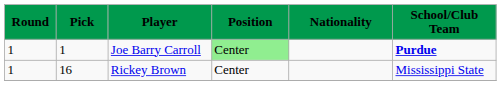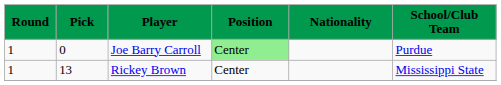 <table class="wikitable sortable sortable">
 <tr>
 <th style="background:#00994D;" width="10%">Round</th>
 <th style="background:#00994D;" width="10%">Pick</th>
 <th style="background:#00994D;" width="20%">Player</th>
 <th style="background:#00994D;" width="15%">Position</th>
 <th style="background:#00994D;" width="20%">Nationality</th>
 <th style="background:#00994D;" width="20%">School/Club Team</th>
 </tr>
 <tr>
 <td>1</td>
-<td>1</td>
+<td>0</td>
 <td><a href='#'>Joe Barry Carroll</a></td>
 <td style="background: lightgreen;">Center</td>
 <td></td>
-<td><strong><a href='#'>Purdue</a></strong></td>
+<td><a href='#'>Purdue</a></td>
 </tr>
 <tr>
 <td>1</td>
-<td>16</td>
+<td>13</td>
 <td><a href='#'>Rickey Brown</a></td>
 <td>Center</td>
 <td></td>
 <td><a href='#'>Mississippi State</a></td>
 </tr>
 <tr>
 </tr>
 </table>
